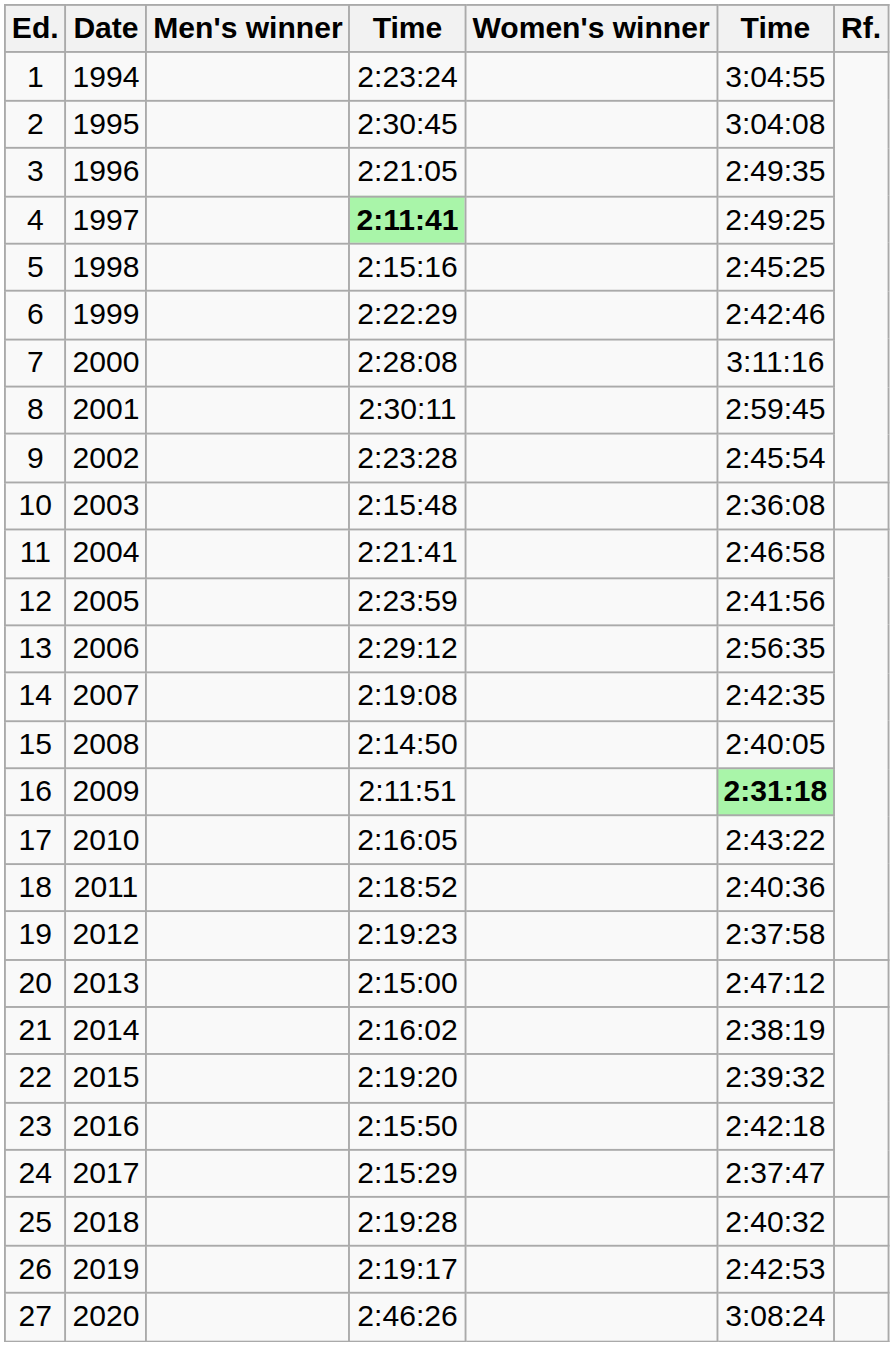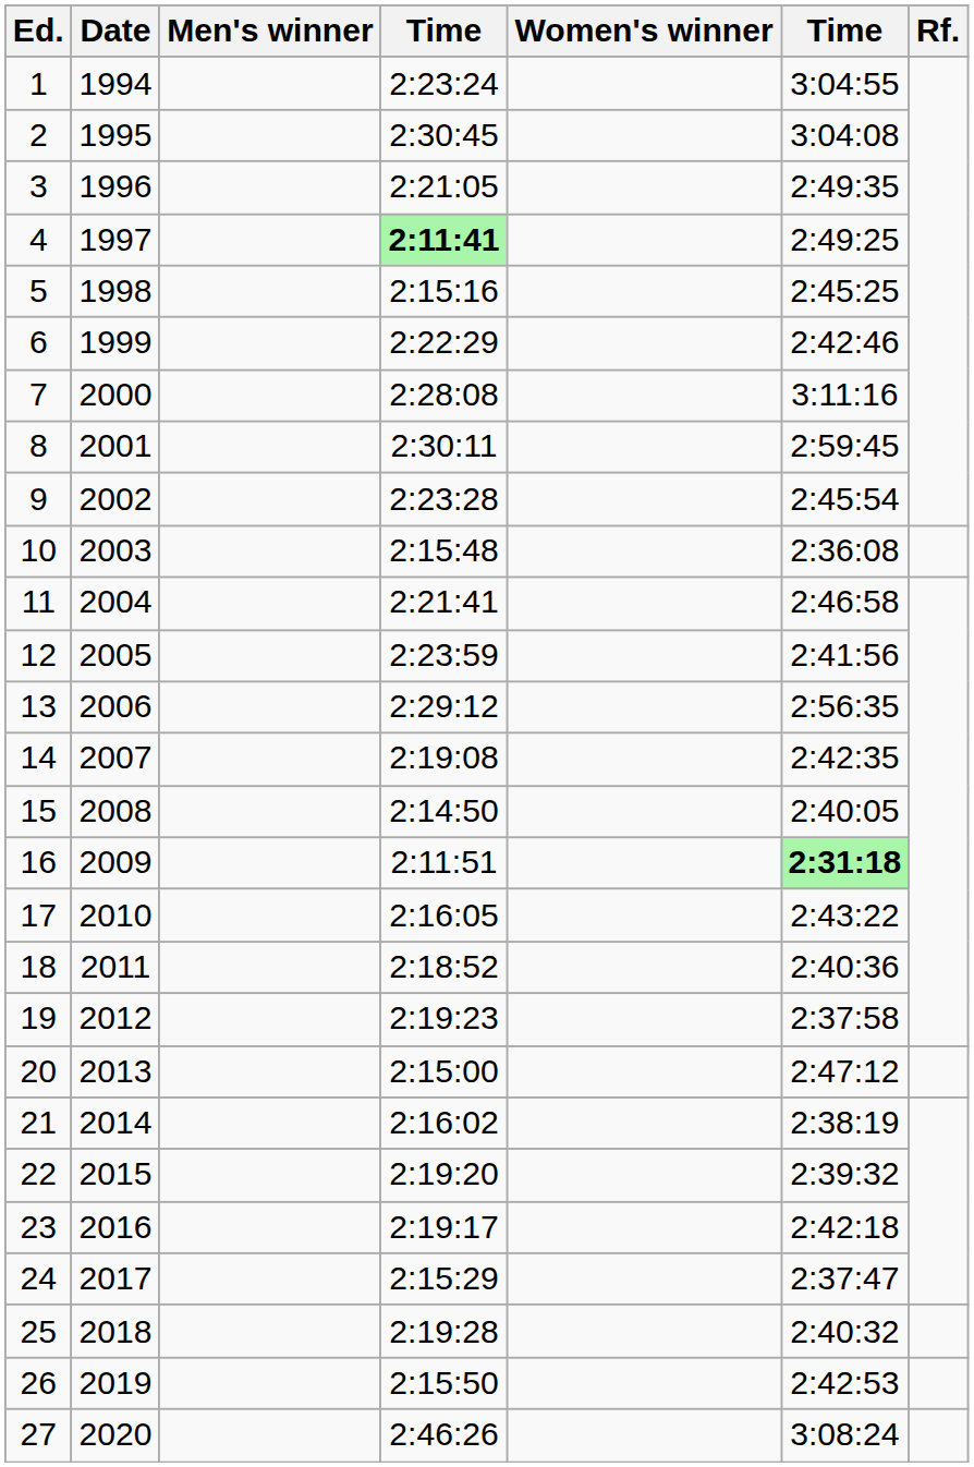 <table class="wikitable sortable" style="text-align:center">
 <tr>
 <th class="unsortable">Ed.</th>
 <th>Date</th>
 <th>Men's winner</th>
 <th>Time</th>
 <th>Women's winner</th>
 <th>Time</th>
 <th class="unsortable">Rf.</th>
 </tr>
 <tr>
 <td>1</td>
 <td>1994</td>
 <td align="left"></td>
 <td>2:23:24</td>
 <td align="left"></td>
 <td>3:04:55</td>
 </tr>
 <tr>
 <td>2</td>
 <td>1995</td>
 <td align="left"></td>
 <td>2:30:45</td>
 <td align="left"></td>
 <td>3:04:08</td>
 </tr>
 <tr>
 <td>3</td>
 <td>1996</td>
 <td align="left"></td>
 <td>2:21:05</td>
 <td align="left"></td>
 <td>2:49:35</td>
 </tr>
 <tr>
 <td>4</td>
 <td>1997</td>
 <td align="left"></td>
 <td bgcolor="#A9F5A9"><strong>2:11:41</strong></td>
 <td align="left"></td>
 <td>2:49:25</td>
 </tr>
 <tr>
 <td>5</td>
 <td>1998</td>
 <td align="left"></td>
 <td>2:15:16</td>
 <td align="left"></td>
 <td>2:45:25</td>
 </tr>
 <tr>
 <td>6</td>
 <td>1999</td>
 <td align="left"></td>
 <td>2:22:29</td>
 <td align="left"></td>
 <td>2:42:46</td>
 </tr>
 <tr>
 <td>7</td>
 <td>2000</td>
 <td align="left"></td>
 <td>2:28:08</td>
 <td align="left"></td>
 <td>3:11:16</td>
 </tr>
 <tr>
 <td>8</td>
 <td>2001</td>
 <td align="left"></td>
 <td>2:30:11</td>
 <td align="left"></td>
 <td>2:59:45</td>
 </tr>
 <tr>
 <td>9</td>
 <td>2002</td>
 <td align="left"></td>
 <td>2:23:28</td>
 <td align="left"></td>
 <td>2:45:54</td>
 </tr>
 <tr>
 <td>10</td>
 <td>2003</td>
 <td align="left"></td>
 <td>2:15:48</td>
 <td align="left"></td>
 <td>2:36:08</td>
 <td></td>
 </tr>
 <tr>
 <td>11</td>
 <td>2004</td>
 <td align="left"></td>
 <td>2:21:41</td>
 <td align="left"></td>
 <td>2:46:58</td>
 </tr>
 <tr>
 <td>12</td>
 <td>2005</td>
 <td align="left"></td>
 <td>2:23:59</td>
 <td align="left"></td>
 <td>2:41:56</td>
 </tr>
 <tr>
 <td>13</td>
 <td>2006</td>
 <td align="left"></td>
 <td>2:29:12</td>
 <td align="left"></td>
 <td>2:56:35</td>
 </tr>
 <tr>
 <td>14</td>
 <td>2007</td>
 <td align="left"></td>
 <td>2:19:08</td>
 <td align="left"></td>
 <td>2:42:35</td>
 </tr>
 <tr>
 <td>15</td>
 <td>2008</td>
 <td align="left"></td>
 <td>2:14:50</td>
 <td align="left"></td>
 <td>2:40:05</td>
 </tr>
 <tr>
 <td>16</td>
 <td>2009</td>
 <td align="left"></td>
 <td>2:11:51</td>
 <td align="left"></td>
 <td bgcolor="#A9F5A9"><strong>2:31:18</strong></td>
 </tr>
 <tr>
 <td>17</td>
 <td>2010</td>
 <td align="left"></td>
 <td>2:16:05</td>
 <td align="left"></td>
 <td>2:43:22</td>
 </tr>
 <tr>
 <td>18</td>
 <td>2011</td>
 <td align="left"></td>
 <td>2:18:52</td>
 <td align="left"></td>
 <td>2:40:36</td>
 </tr>
 <tr>
 <td>19</td>
 <td>2012</td>
 <td align="left"></td>
 <td>2:19:23</td>
 <td align="left"></td>
 <td>2:37:58</td>
 </tr>
 <tr>
 <td>20</td>
 <td>2013</td>
 <td align="left"></td>
 <td>2:15:00</td>
 <td align="left"></td>
 <td>2:47:12</td>
 <td></td>
 </tr>
 <tr>
 <td>21</td>
 <td>2014</td>
 <td align="left"></td>
 <td>2:16:02</td>
 <td align="left"></td>
 <td>2:38:19</td>
 </tr>
 <tr>
 <td>22</td>
 <td>2015</td>
 <td align="left"></td>
 <td>2:19:20</td>
 <td align="left"></td>
 <td>2:39:32</td>
 </tr>
 <tr>
 <td>23</td>
 <td>2016</td>
 <td align="left"></td>
-<td>2:15:50</td>
+<td>2:19:17</td>
 <td align="left"></td>
 <td>2:42:18</td>
 </tr>
 <tr>
 <td>24</td>
 <td>2017</td>
 <td align="left"></td>
 <td>2:15:29</td>
 <td align="left"></td>
 <td>2:37:47</td>
 </tr>
 <tr>
 <td>25</td>
 <td>2018</td>
 <td align="left"></td>
 <td>2:19:28</td>
 <td align="left"></td>
 <td>2:40:32</td>
 <td></td>
 </tr>
 <tr>
 <td>26</td>
 <td>2019</td>
 <td align="left"></td>
-<td>2:19:17</td>
+<td>2:15:50</td>
 <td align="left"></td>
 <td>2:42:53</td>
 <td></td>
 </tr>
 <tr>
 <td>27</td>
 <td>2020</td>
 <td align="left"></td>
 <td>2:46:26</td>
 <td align="left"></td>
 <td>3:08:24</td>
 <td></td>
 </tr>
 </table>
